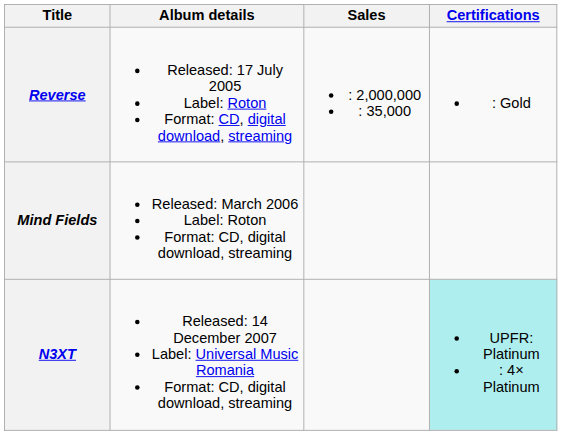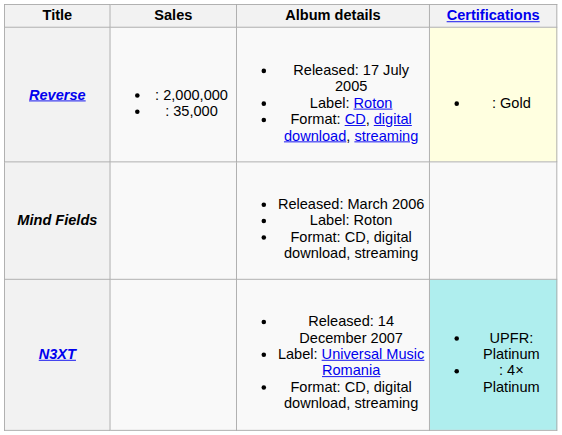 <table class="wikitable plainrowheaders" style="text-align:center;">
 <tr>
 <th scope="col" style="width:11em;">Title</th>
+<th scope="col" style="width:10em;">Sales</th>
 <th scope="col" style="width:21em;">Album details</th>
-<th scope="col" style="width:10em;">Sales</th>
 <th scope="col" style="width:11em;"><a href='#'>Certifications</a></th>
 </tr>
 <tr>
 <th scope="row"><em><a href='#'>Reverse</a></em></th>
+<td><br><ul><li>: 2,000,000</li><li>: 35,000</li></ul></td>
 <td><br><ul><li>Released: 17 July 2005</li><li>Label: <a href='#'>Roton</a></li><li>Format: <a href='#'>CD</a>, <a href='#'>digital download</a>, <a href='#'>streaming</a></li></ul></td>
-<td><br><ul><li>: 2,000,000</li><li>: 35,000</li></ul></td>
-<td><br><ul><li><a href='#'></a>: Gold</li></ul></td>
+<td style="background: lightyellow;"><br><ul><li><a href='#'></a>: Gold</li></ul></td>
 </tr>
 <tr>
 <th scope="row"><em>Mind Fields</em></th>
+<td></td>
 <td><br><ul><li>Released: March 2006</li><li>Label: Roton</li><li>Format: CD, digital download, streaming</li></ul></td>
-<td></td>
 <td></td>
 </tr>
 <tr>
 <th scope="row"><em><a href='#'>N3XT</a></em></th>
+<td></td>
 <td><br><ul><li>Released: 14 December 2007</li><li>Label: <a href='#'>Universal Music Romania</a></li><li>Format: CD, digital download, streaming</li></ul></td>
-<td></td>
 <td style="background: paleturquoise;"><br><ul><li>UPFR: Platinum</li><li><a href='#'></a>: 4× Platinum</li></ul></td>
 </tr>
 </table>
